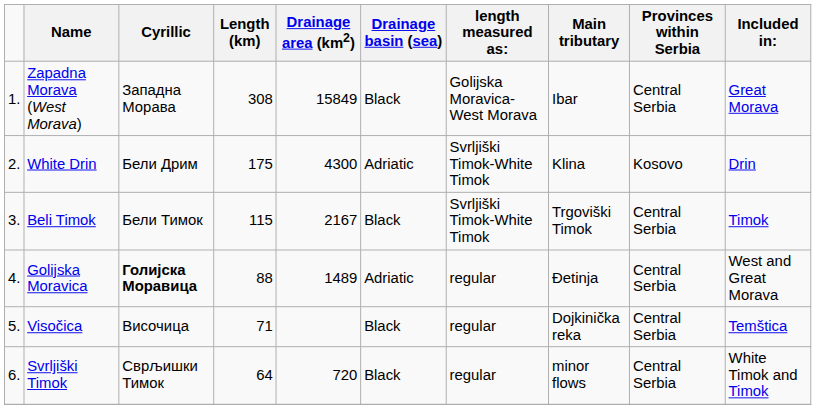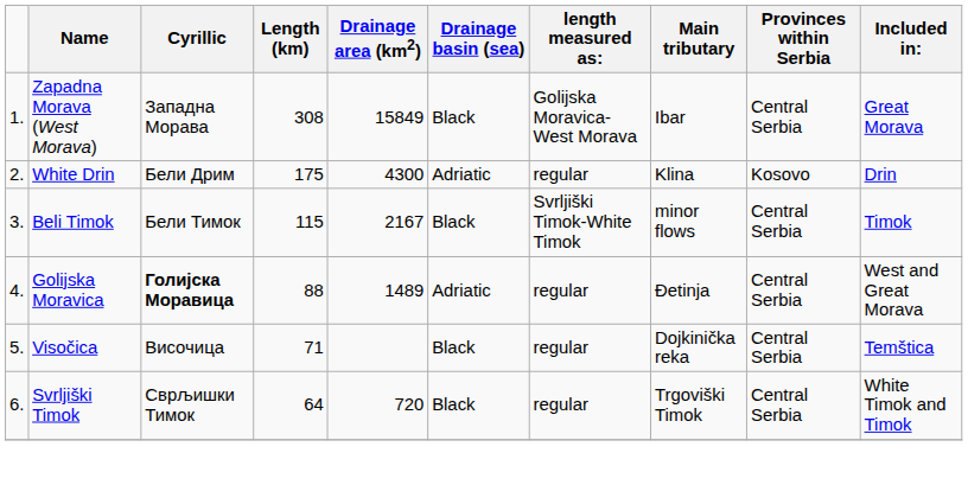 <table class="sortable wikitable">
 <tr>
 <td></td>
 <th>Name</th>
 <th>Cyrillic</th>
 <th>Length (km)</th>
 <th><a href='#'>Drainage area</a> (km<sup>2</sup>)</th>
 <th><a href='#'>Drainage basin</a> (<a href='#'>sea</a>)</th>
 <th scope="col" class="unsortable">length measured as:</th>
 <th scope="col" class="unsortable">Main tributary</th>
 <th scope="col" class="unsortable">Provinces within Serbia</th>
 <th scope="col" class="unsortable">Included in:</th>
 </tr>
 <tr>
 <td>1.</td>
 <td><a href='#'>Zapadna Morava</a> (<em>West Morava</em>)</td>
 <td>Западна Морава</td>
 <td align="right">308</td>
 <td align="right">15849</td>
 <td>Black</td>
 <td>Golijska Moravica-West Morava</td>
 <td>Ibar</td>
 <td>Central Serbia</td>
 <td><a href='#'>Great Morava</a></td>
 </tr>
 <tr>
 <td>2.</td>
 <td><a href='#'>White Drin</a></td>
 <td>Бели Дрим</td>
 <td align="right">175</td>
 <td align="right">4300</td>
 <td>Adriatic</td>
-<td>Svrljiški Timok-White Timok</td>
+<td>regular</td>
 <td>Klina</td>
 <td>Kosovo</td>
 <td><a href='#'>Drin</a></td>
 </tr>
 <tr>
 <td>3.</td>
 <td><a href='#'>Beli Timok</a></td>
 <td>Бели Тимок</td>
 <td align="right">115</td>
 <td align="right">2167</td>
 <td>Black</td>
 <td>Svrljiški Timok-White Timok</td>
-<td>Trgoviški Timok</td>
+<td>minor flows</td>
 <td>Central Serbia</td>
 <td><a href='#'>Timok</a></td>
 </tr>
 <tr>
 <td>4.</td>
 <td><a href='#'>Golijska Moravica</a></td>
 <td><strong>Голијска Моравица</strong></td>
 <td align="right">88</td>
 <td align="right">1489</td>
 <td>Adriatic</td>
 <td>regular</td>
 <td>Ðetinja</td>
 <td>Central Serbia</td>
 <td>West and Great Morava</td>
 </tr>
 <tr>
 <td>5.</td>
 <td><a href='#'>Visočica</a></td>
 <td>Височица</td>
 <td align="right">71</td>
 <td align="right"></td>
 <td>Black</td>
 <td>regular</td>
 <td>Dojkinička reka</td>
 <td>Central Serbia</td>
 <td><a href='#'>Temštica</a></td>
 </tr>
 <tr>
 <td>6.</td>
 <td><a href='#'>Svrljiški Timok</a></td>
 <td>Сврљишки Тимок</td>
 <td align="right">64</td>
 <td align="right">720</td>
 <td>Black</td>
 <td>regular</td>
-<td>minor flows</td>
+<td>Trgoviški Timok</td>
 <td>Central Serbia</td>
 <td>White Timok and <a href='#'>Timok</a></td>
 </tr>
 <tr>
 </tr>
 </table>
